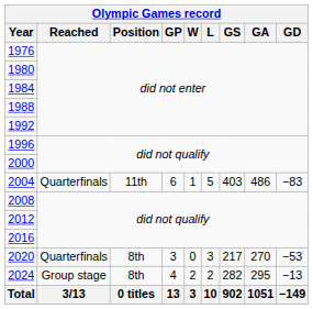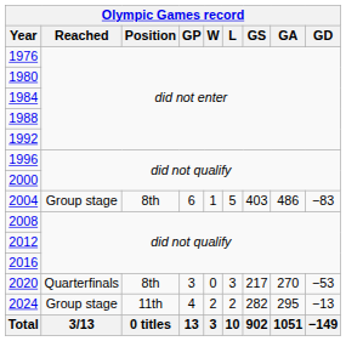 <table class="wikitable" style="text-align: center;">
 <tr>
 <th colspan=9><a href='#'>Olympic Games record</a></th>
 </tr>
 <tr>
 <th>Year</th>
 <th>Reached</th>
 <th>Position</th>
 <th>GP</th>
 <th>W</th>
 <th>L</th>
 <th>GS</th>
 <th>GA</th>
 <th>GD</th>
 </tr>
 <tr>
 <td> <a href='#'>1976</a></td>
 <td colspan="9" rowspan="5"><em>did not enter</em></td>
 </tr>
 <tr>
 <td> <a href='#'>1980</a></td>
 </tr>
 <tr>
 <td> <a href='#'>1984</a></td>
 </tr>
 <tr>
 <td> <a href='#'>1988</a></td>
 </tr>
 <tr>
 <td> <a href='#'>1992</a></td>
 </tr>
 <tr>
 <td> <a href='#'>1996</a></td>
 <td colspan="9" rowspan="2"><em>did not qualify</em></td>
 </tr>
 <tr>
 <td> <a href='#'>2000</a></td>
 </tr>
 <tr>
 <td> <a href='#'>2004</a></td>
-<td>Quarterfinals</td>
-<td>11th</td>
+<td>Group stage</td>
+<td>8th</td>
 <td>6</td>
 <td>1</td>
 <td>5</td>
 <td>403</td>
 <td>486</td>
 <td>−83</td>
 </tr>
 <tr>
 <td> <a href='#'>2008</a></td>
 <td colspan="9" rowspan="3"><em>did not qualify</em></td>
 </tr>
 <tr>
 <td> <a href='#'>2012</a></td>
 </tr>
 <tr>
 <td> <a href='#'>2016</a></td>
 </tr>
 <tr>
 <td> <a href='#'>2020</a></td>
 <td>Quarterfinals</td>
 <td>8th</td>
 <td>3</td>
 <td>0</td>
 <td>3</td>
 <td>217</td>
 <td>270</td>
 <td>−53</td>
 </tr>
 <tr>
 <td> <a href='#'>2024</a></td>
 <td>Group stage</td>
-<td>8th</td>
+<td>11th</td>
 <td>4</td>
 <td>2</td>
 <td>2</td>
 <td>282</td>
 <td>295</td>
 <td>−13</td>
 </tr>
 <tr>
 <th>Total</th>
 <th>3/13</th>
 <th>0 titles</th>
 <th>13</th>
 <th>3</th>
 <th>10</th>
 <th>902</th>
 <th>1051</th>
 <th>−149</th>
 </tr>
 </table>
